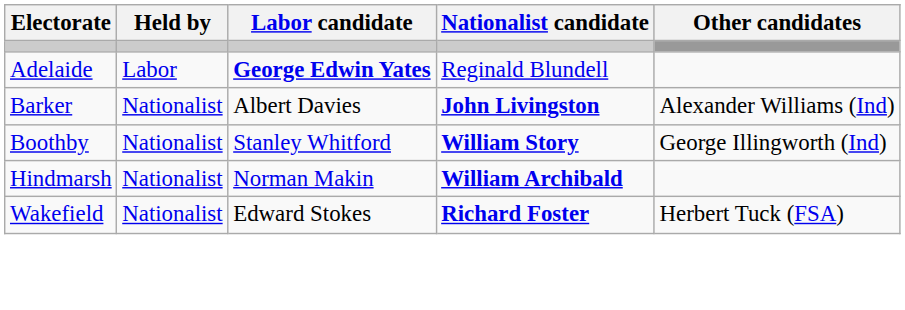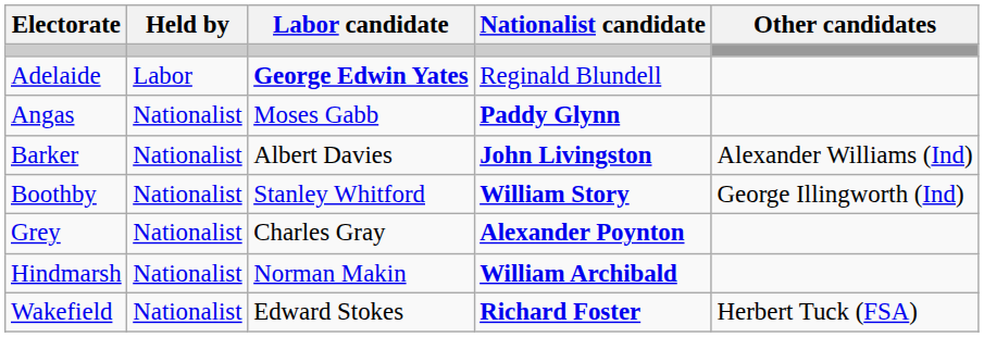 <table class="wikitable">
 <tr>
 <th>Electorate</th>
 <th>Held by</th>
 <th><a href='#'>Labor</a> candidate</th>
 <th><a href='#'>Nationalist</a> candidate</th>
 <th>Other candidates</th>
 </tr>
 <tr bgcolor="#cccccc">
 <td></td>
 <td></td>
 <td></td>
 <td></td>
 <td bgcolor="#999999"></td>
 </tr>
 <tr>
 <td><a href='#'>Adelaide</a></td>
 <td><a href='#'>Labor</a></td>
 <td><strong><a href='#'>George Edwin Yates</a></strong></td>
 <td><a href='#'>Reginald Blundell</a></td>
 <td></td>
 </tr>
 <tr>
+<td><a href='#'>Angas</a></td>
+<td><a href='#'>Nationalist</a></td>
+<td><a href='#'>Moses Gabb</a></td>
+<td><strong><a href='#'>Paddy Glynn</a></strong></td>
+<td></td>
+</tr>
+<tr>
 <td><a href='#'>Barker</a></td>
 <td><a href='#'>Nationalist</a></td>
 <td>Albert Davies</td>
 <td><strong><a href='#'>John Livingston</a></strong></td>
 <td>Alexander Williams (<a href='#'>Ind</a>)</td>
 </tr>
 <tr>
 <td><a href='#'>Boothby</a></td>
 <td><a href='#'>Nationalist</a></td>
 <td><a href='#'>Stanley Whitford</a></td>
 <td><strong><a href='#'>William Story</a></strong></td>
 <td>George Illingworth (<a href='#'>Ind</a>)</td>
+</tr>
+<tr>
+<td><a href='#'>Grey</a></td>
+<td><a href='#'>Nationalist</a></td>
+<td>Charles Gray</td>
+<td><strong><a href='#'>Alexander Poynton</a></strong></td>
+<td></td>
 </tr>
 <tr>
 <td><a href='#'>Hindmarsh</a></td>
 <td><a href='#'>Nationalist</a></td>
 <td><a href='#'>Norman Makin</a></td>
 <td><strong><a href='#'>William Archibald</a></strong></td>
 <td></td>
 </tr>
 <tr>
 <td><a href='#'>Wakefield</a></td>
 <td><a href='#'>Nationalist</a></td>
 <td>Edward Stokes</td>
 <td><strong><a href='#'>Richard Foster</a></strong></td>
 <td>Herbert Tuck (<a href='#'>FSA</a>)</td>
 </tr>
 </table>
